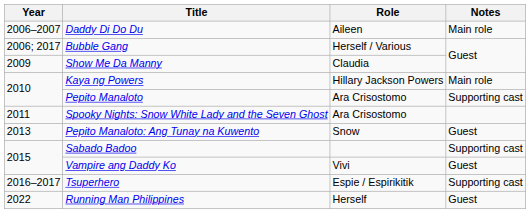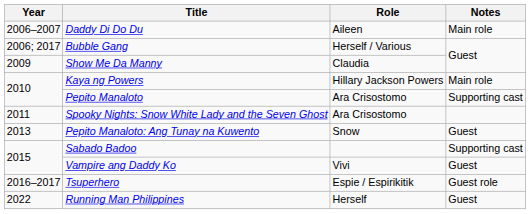 <table class="wikitable">
 <tr>
 <th>Year</th>
 <th>Title</th>
 <th>Role</th>
 <th>Notes</th>
 </tr>
 <tr>
 <td>2006–2007</td>
 <td><em><a href='#'>Daddy Di Do Du</a></em></td>
 <td>Aileen</td>
 <td>Main role</td>
 </tr>
 <tr>
 <td>2006; 2017</td>
 <td><em><a href='#'>Bubble Gang</a></em></td>
 <td>Herself / Various</td>
 <td rowspan="2">Guest</td>
 </tr>
 <tr>
 <td>2009</td>
 <td><em><a href='#'>Show Me Da Manny</a></em></td>
 <td>Claudia</td>
 </tr>
 <tr>
 <td rowspan="2">2010</td>
 <td><em><a href='#'>Kaya ng Powers</a></em></td>
 <td>Hillary Jackson Powers</td>
 <td>Main role</td>
 </tr>
 <tr>
 <td><em><a href='#'>Pepito Manaloto</a></em></td>
 <td>Ara Crisostomo</td>
 <td>Supporting cast</td>
 </tr>
 <tr>
 <td>2011</td>
 <td><em><a href='#'>Spooky Nights: Snow White Lady and the Seven Ghost</a></em></td>
 <td>Ara Crisostomo</td>
 <td></td>
 </tr>
 <tr>
 <td>2013</td>
 <td><em><a href='#'>Pepito Manaloto: Ang Tunay na Kuwento</a></em></td>
 <td>Snow</td>
 <td>Guest</td>
 </tr>
 <tr>
 <td rowspan="2">2015</td>
 <td><em><a href='#'>Sabado Badoo</a></em></td>
 <td></td>
 <td>Supporting cast</td>
 </tr>
 <tr>
 <td><em><a href='#'>Vampire ang Daddy Ko</a></em></td>
 <td>Vivi</td>
 <td>Guest</td>
 </tr>
 <tr>
 <td>2016–2017</td>
 <td><em><a href='#'>Tsuperhero</a></em></td>
 <td>Espie / Espirikitik</td>
-<td>Supporting cast</td>
+<td>Guest role</td>
 </tr>
 <tr>
 <td>2022</td>
 <td><em><a href='#'>Running Man Philippines</a></em></td>
 <td>Herself</td>
 <td>Guest</td>
 </tr>
 </table>
